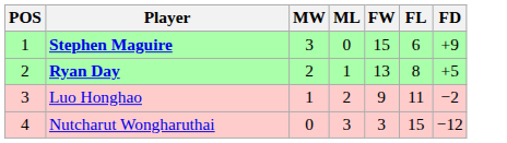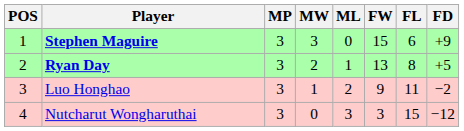 <table class="wikitable" style="text-align: center;">
 <tr>
 <th width=25>POS</th>
 <th width=225>Player</th>
+<th width=25>MP</th>
 <th width=25>MW</th>
 <th width=25>ML</th>
 <th width=25>FW</th>
 <th width=25>FL</th>
 <th width=25>FD</th>
 </tr>
 <tr style="background:#afa;">
 <td>1</td>
 <td style="text-align:left;"> <strong><a href='#'>Stephen Maguire</a></strong></td>
 <td>3</td>
+<td>3</td>
 <td>0</td>
 <td>15</td>
 <td>6</td>
 <td>+9</td>
 </tr>
 <tr style="background:#afa;">
 <td>2</td>
 <td style="text-align:left;"> <strong><a href='#'>Ryan Day</a></strong></td>
+<td>3</td>
 <td>2</td>
 <td>1</td>
 <td>13</td>
 <td>8</td>
 <td>+5</td>
 </tr>
 <tr style="background:#fcc;">
 <td>3</td>
 <td style="text-align:left;"> <a href='#'>Luo Honghao</a></td>
+<td>3</td>
 <td>1</td>
 <td>2</td>
 <td>9</td>
 <td>11</td>
 <td>−2</td>
 </tr>
 <tr style="background:#fcc;">
 <td>4</td>
 <td style="text-align:left;"> <a href='#'>Nutcharut Wongharuthai</a></td>
+<td>3</td>
 <td>0</td>
 <td>3</td>
 <td>3</td>
 <td>15</td>
 <td>−12</td>
 </tr>
 </table>
